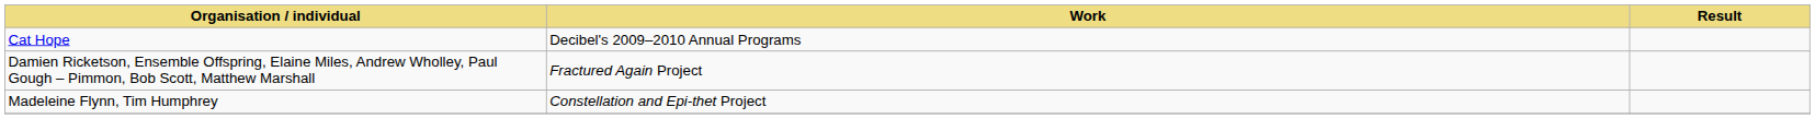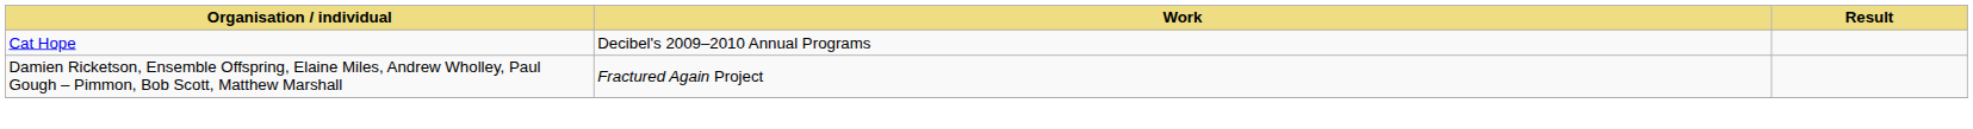 <table class="wikitable" width=100%>
 <tr>
 <th style="width:30%;background:#EEDD82;">Organisation / individual</th>
 <th style="width:60%;background:#EEDD82;">Work</th>
 <th style="width:10%;background:#EEDD82;">Result<br></th>
 </tr>
 <tr>
 <td><a href='#'>Cat Hope</a></td>
 <td>Decibel's 2009–2010 Annual Programs</td>
 <td></td>
 </tr>
 <tr>
 <td>Damien Ricketson, Ensemble Offspring, Elaine Miles, Andrew Wholley, Paul Gough – Pimmon, Bob Scott, Matthew Marshall</td>
 <td><em>Fractured Again</em> Project</td>
 <td></td>
 </tr>
 <tr>
-<td>Madeleine Flynn, Tim Humphrey</td>
-<td><em>Constellation and Epi-thet</em> Project</td>
-<td></td>
-</tr>
-<tr>
 </tr>
 </table>
